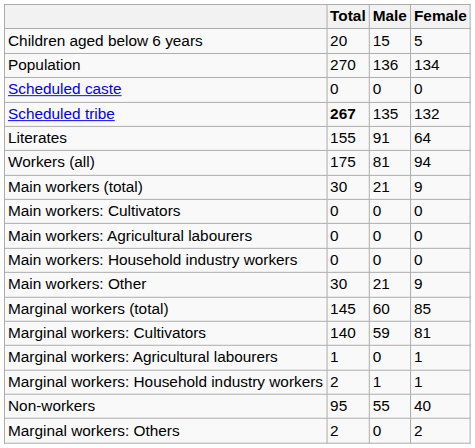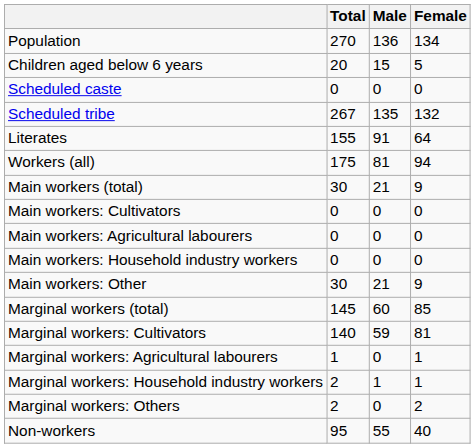 <table class="wikitable sortable">
 <tr>
 <th></th>
 <th>Total</th>
 <th>Male</th>
 <th>Female</th>
 </tr>
 <tr>
+<td>Population</td>
+<td>270</td>
+<td>136</td>
+<td>134</td>
+</tr>
+<tr>
 <td>Children aged below 6 years</td>
 <td>20</td>
 <td>15</td>
 <td>5</td>
-</tr>
-<tr>
-<td>Population</td>
-<td>270</td>
-<td>136</td>
-<td>134</td>
 </tr>
 <tr>
 <td><a href='#'>Scheduled caste</a></td>
 <td>0</td>
 <td>0</td>
 <td>0</td>
 </tr>
 <tr>
 <td><a href='#'>Scheduled tribe</a></td>
-<td><strong>267</strong></td>
+<td>267</td>
 <td>135</td>
 <td>132</td>
 </tr>
 <tr>
 <td>Literates</td>
 <td>155</td>
 <td>91</td>
 <td>64</td>
 </tr>
 <tr>
 <td>Workers (all)</td>
 <td>175</td>
 <td>81</td>
 <td>94</td>
 </tr>
 <tr>
 <td>Main workers (total)</td>
 <td>30</td>
 <td>21</td>
 <td>9</td>
 </tr>
 <tr>
 <td>Main workers: Cultivators</td>
 <td>0</td>
 <td>0</td>
 <td>0</td>
 </tr>
 <tr>
 <td>Main workers: Agricultural labourers</td>
 <td>0</td>
 <td>0</td>
 <td>0</td>
 </tr>
 <tr>
 <td>Main workers: Household industry workers</td>
 <td>0</td>
 <td>0</td>
 <td>0</td>
 </tr>
 <tr>
 <td>Main workers: Other</td>
 <td>30</td>
 <td>21</td>
 <td>9</td>
 </tr>
 <tr>
 <td>Marginal workers (total)</td>
 <td>145</td>
 <td>60</td>
 <td>85</td>
 </tr>
 <tr>
 <td>Marginal workers: Cultivators</td>
 <td>140</td>
 <td>59</td>
 <td>81</td>
 </tr>
 <tr>
 <td>Marginal workers: Agricultural labourers</td>
 <td>1</td>
 <td>0</td>
 <td>1</td>
 </tr>
 <tr>
 <td>Marginal workers: Household industry workers</td>
 <td>2</td>
 <td>1</td>
 <td>1</td>
 </tr>
 <tr>
+<td>Marginal workers: Others</td>
+<td>2</td>
+<td>0</td>
+<td>2</td>
+</tr>
+<tr>
 <td>Non-workers</td>
 <td>95</td>
 <td>55</td>
 <td>40</td>
 </tr>
-<tr>
-<td>Marginal workers: Others</td>
-<td>2</td>
-<td>0</td>
-<td>2</td>
-</tr>
 </table>
